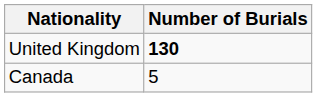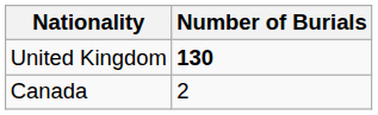 <table class="wikitable">
 <tr>
 <th>Nationality</th>
 <th>Number of Burials</th>
 </tr>
 <tr>
 <td>United Kingdom</td>
 <td><strong>130</strong></td>
 </tr>
 <tr>
 <td>Canada</td>
-<td>5</td>
+<td>2</td>
 </tr>
 </table>
